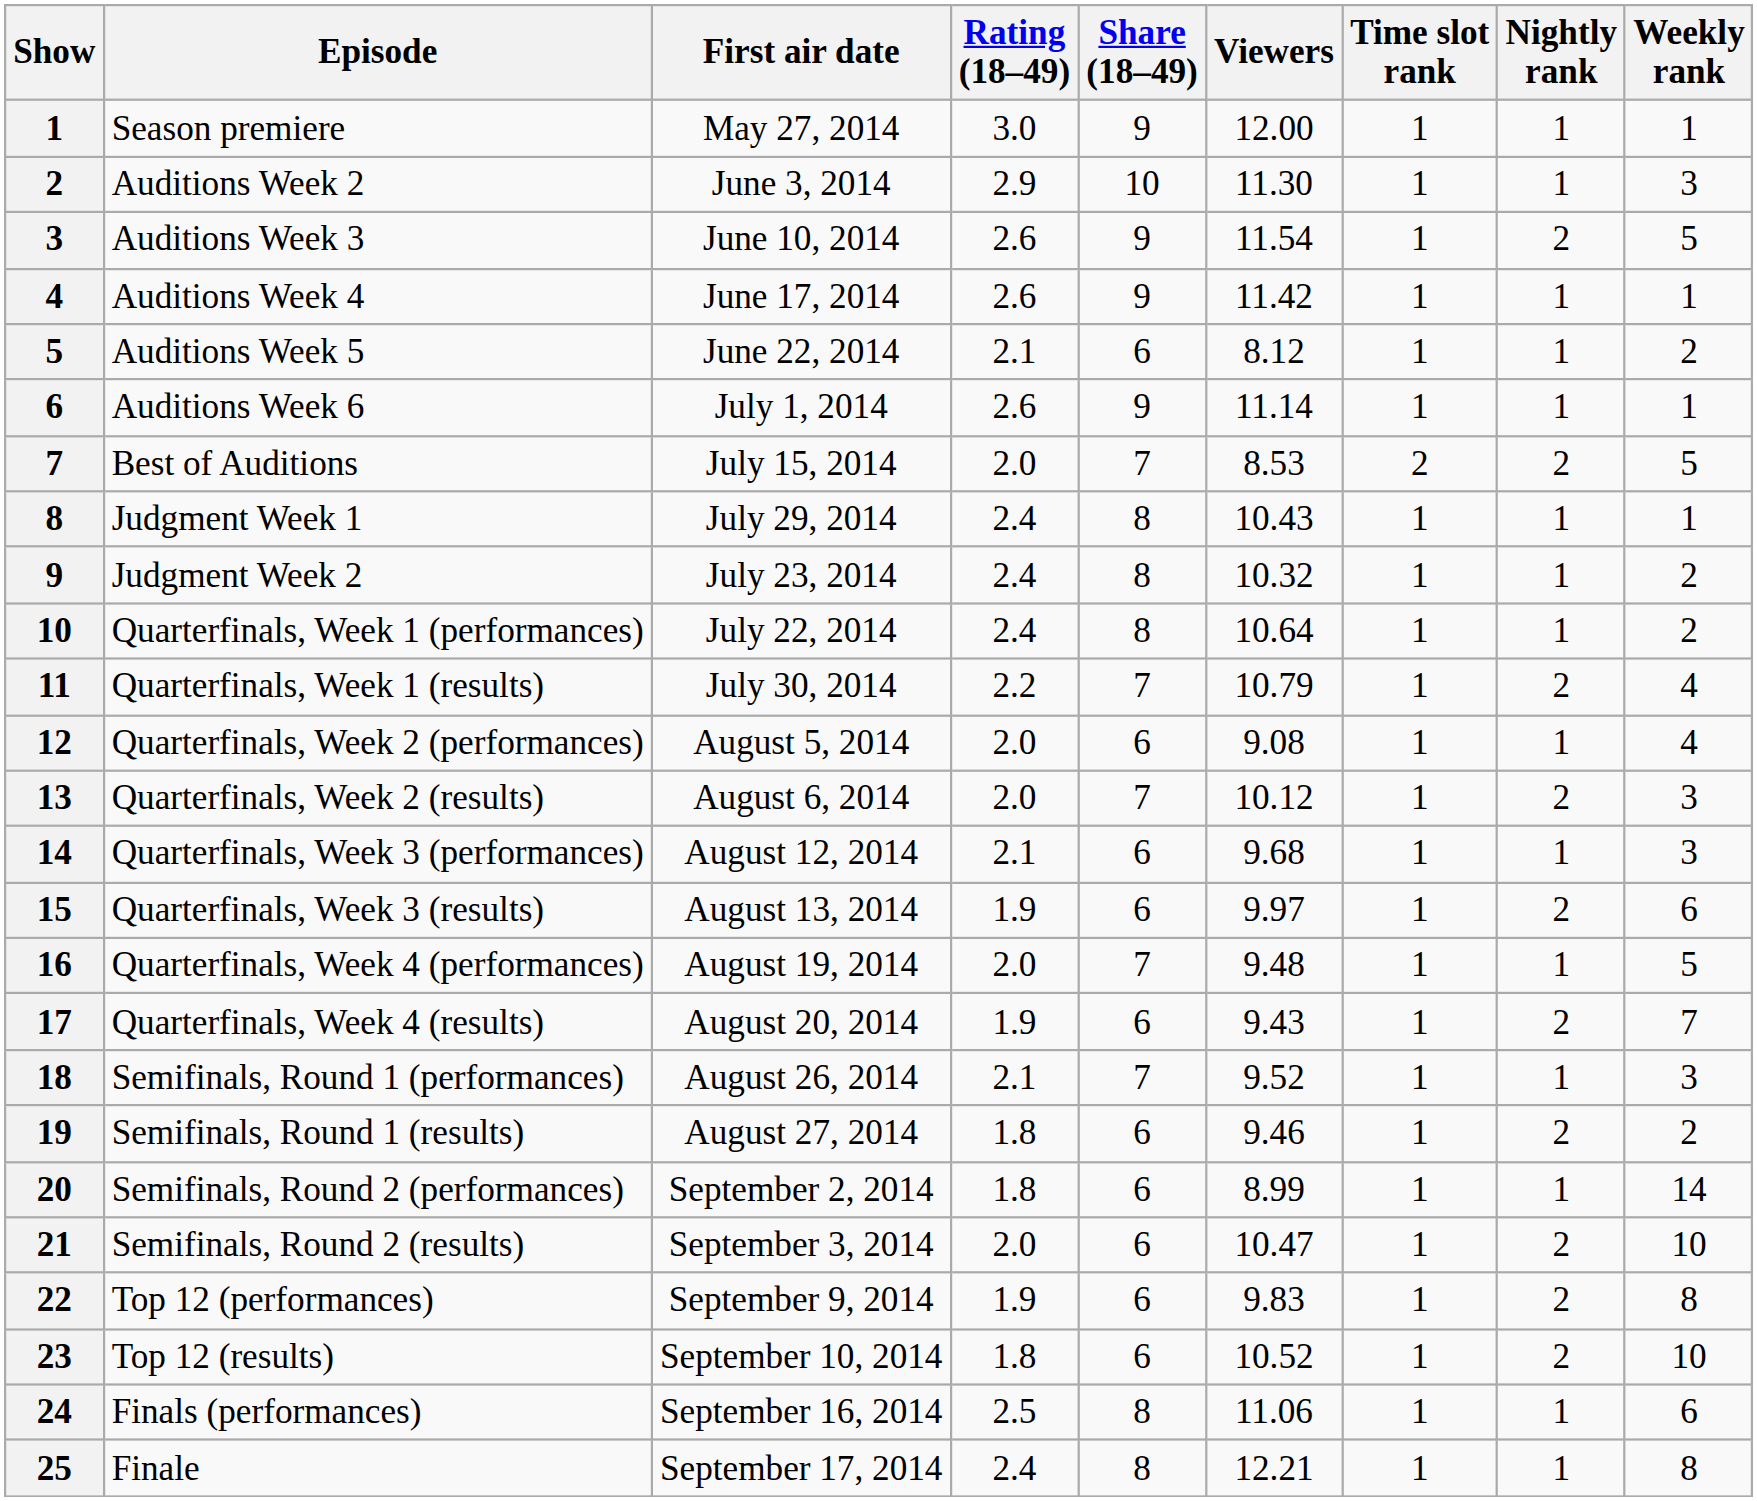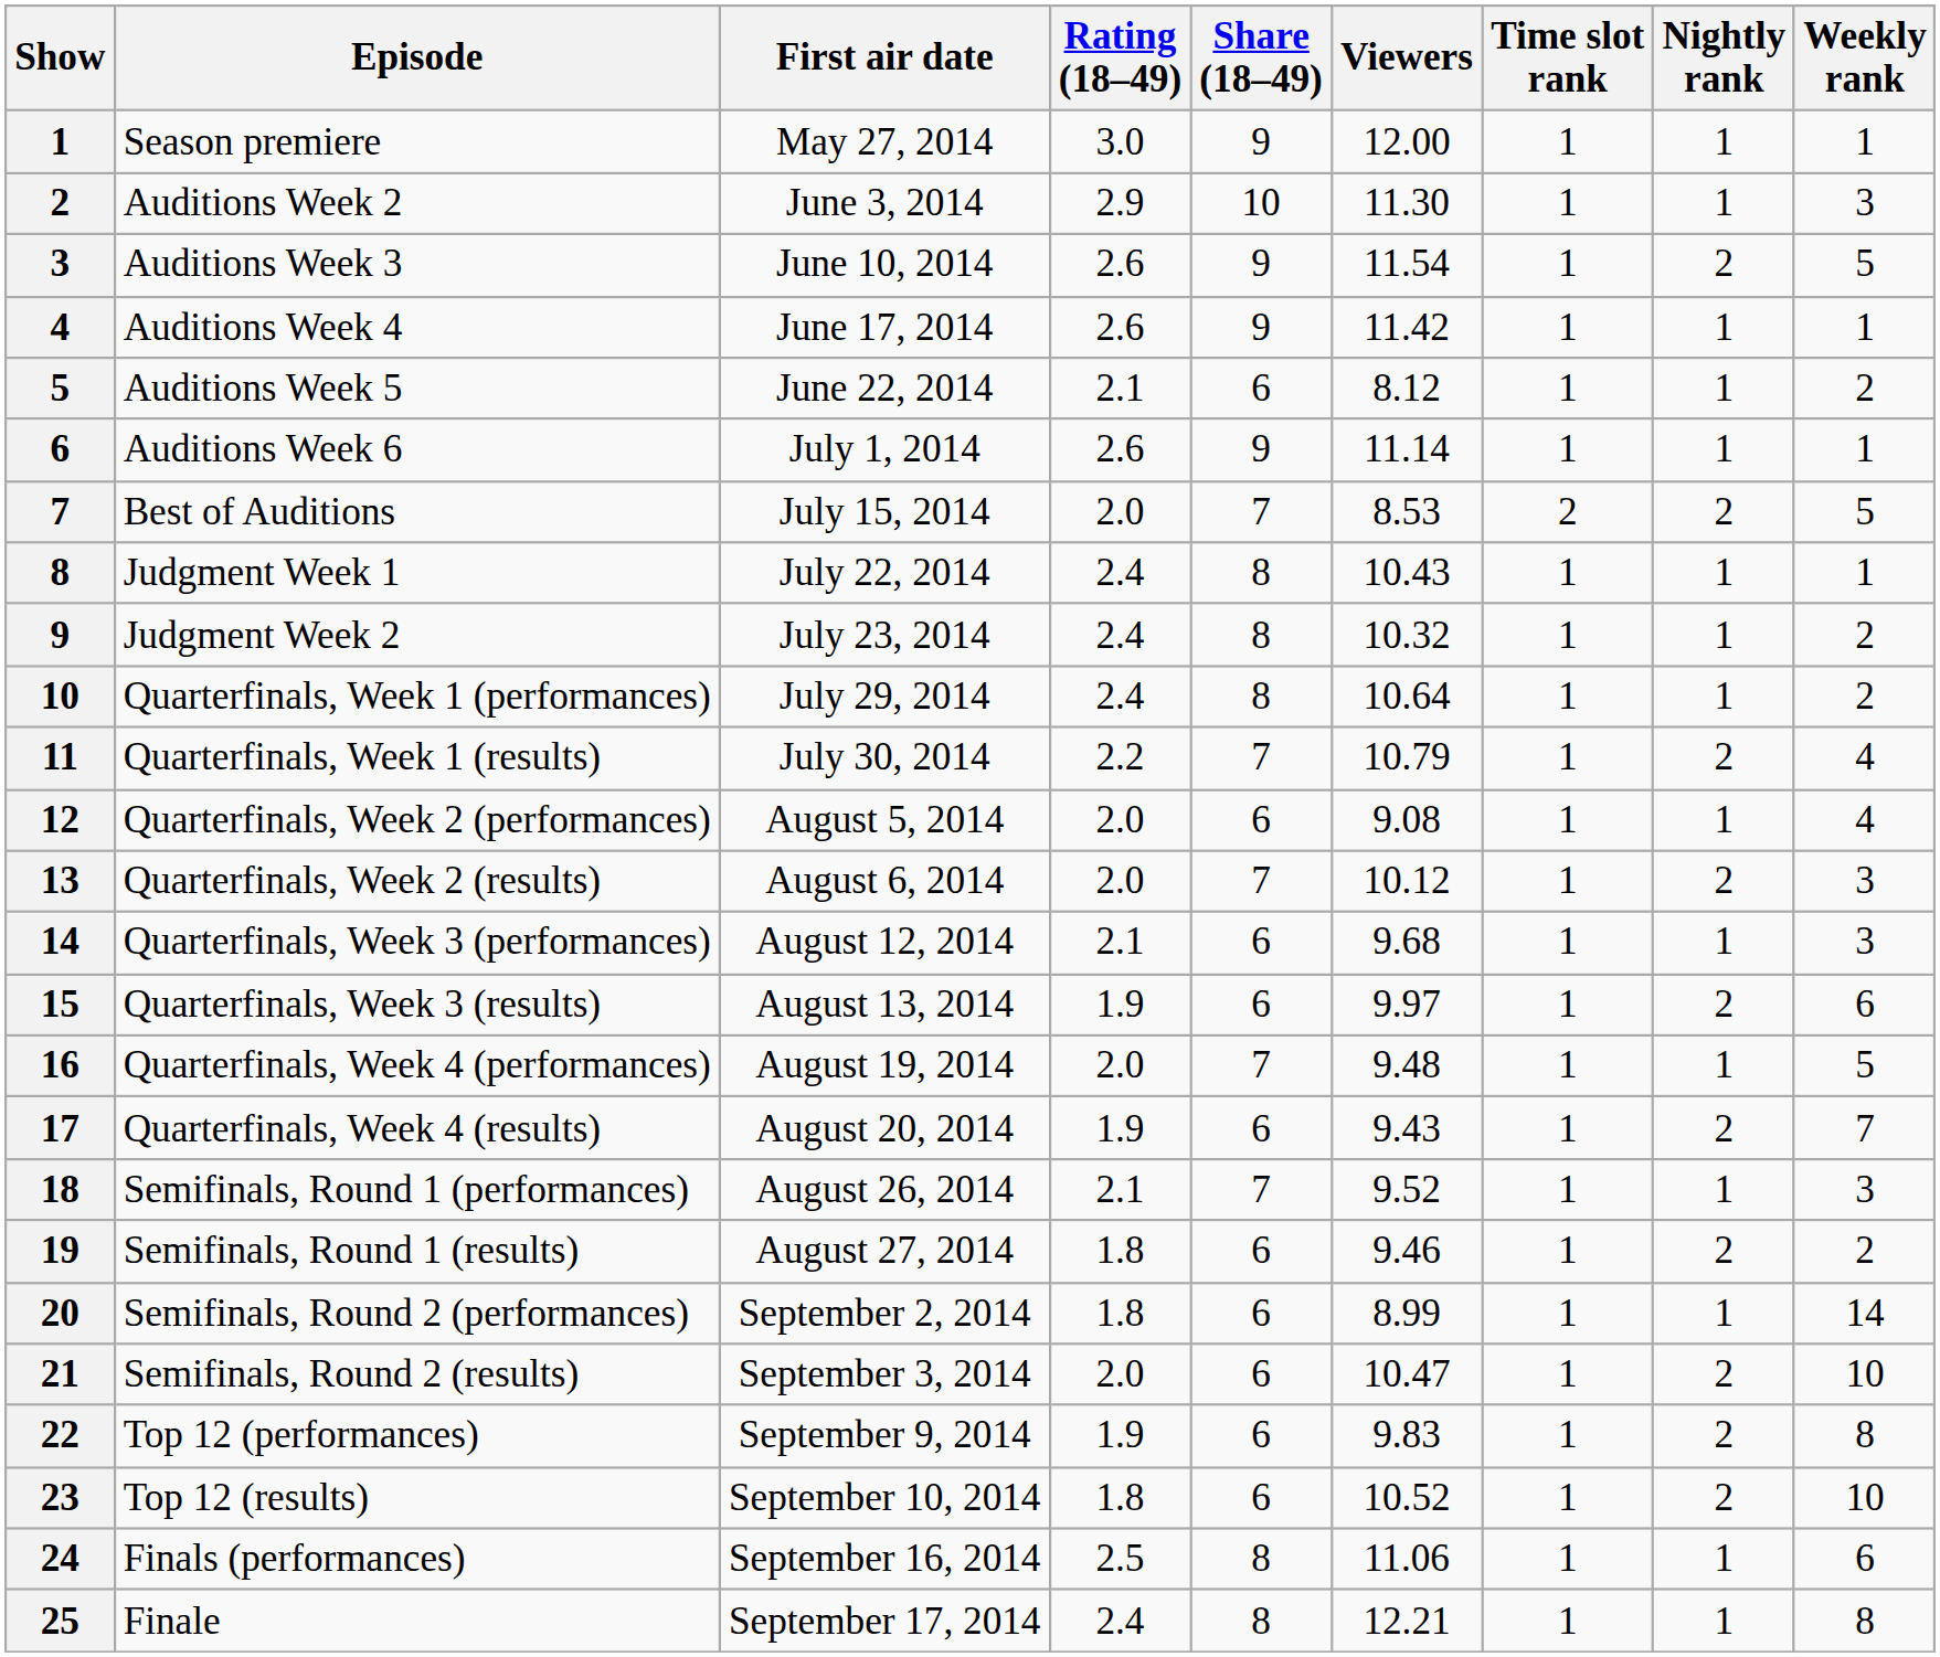 <table class="wikitable" style="text-align:center">
 <tr>
 <th>Show</th>
 <th>Episode</th>
 <th>First air date</th>
 <th><a href='#'>Rating</a><br>(18–49)</th>
 <th><a href='#'>Share</a><br>(18–49)</th>
 <th>Viewers<br></th>
 <th>Time slot<br>rank</th>
 <th>Nightly<br>rank</th>
 <th>Weekly<br>rank</th>
 </tr>
 <tr>
 <th>1</th>
 <td style="text-align:left;">Season premiere</td>
 <td>May 27, 2014</td>
 <td>3.0</td>
 <td>9</td>
 <td>12.00 </td>
 <td>1</td>
 <td>1</td>
 <td>1 </td>
 </tr>
 <tr>
 <th>2</th>
 <td style="text-align:left;">Auditions Week 2</td>
 <td>June 3, 2014</td>
 <td>2.9</td>
 <td>10</td>
 <td>11.30 </td>
 <td>1</td>
 <td>1</td>
 <td>3 </td>
 </tr>
 <tr>
 <th>3</th>
 <td style="text-align:left;">Auditions Week 3</td>
 <td>June 10, 2014</td>
 <td>2.6</td>
 <td>9</td>
 <td>11.54 </td>
 <td>1</td>
 <td>2</td>
 <td>5 </td>
 </tr>
 <tr>
 <th>4</th>
 <td style="text-align:left;">Auditions Week 4</td>
 <td>June 17, 2014</td>
 <td>2.6</td>
 <td>9</td>
 <td>11.42 </td>
 <td>1</td>
 <td>1</td>
 <td>1 </td>
 </tr>
 <tr>
 <th>5</th>
 <td style="text-align:left;">Auditions Week 5</td>
 <td>June 22, 2014</td>
 <td>2.1</td>
 <td>6</td>
 <td>8.12 </td>
 <td>1</td>
 <td>1</td>
 <td>2 </td>
 </tr>
 <tr>
 <th>6</th>
 <td style="text-align:left;">Auditions Week 6</td>
 <td>July 1, 2014</td>
 <td>2.6</td>
 <td>9</td>
 <td>11.14 </td>
 <td>1</td>
 <td>1</td>
 <td>1 </td>
 </tr>
 <tr>
 <th>7</th>
 <td style="text-align:left;">Best of Auditions</td>
 <td>July 15, 2014</td>
 <td>2.0</td>
 <td>7</td>
 <td>8.53 </td>
 <td>2</td>
 <td>2</td>
 <td>5 </td>
 </tr>
 <tr>
 <th>8</th>
 <td style="text-align:left;">Judgment Week 1</td>
-<td>July 29, 2014</td>
+<td>July 22, 2014</td>
 <td>2.4</td>
 <td>8</td>
 <td>10.43 </td>
 <td>1</td>
 <td>1</td>
 <td>1 </td>
 </tr>
 <tr>
 <th>9</th>
 <td style="text-align:left;">Judgment Week 2</td>
 <td>July 23, 2014</td>
 <td>2.4</td>
 <td>8</td>
 <td>10.32 </td>
 <td>1</td>
 <td>1</td>
 <td>2 </td>
 </tr>
 <tr>
 <th>10</th>
 <td style="text-align:left;">Quarterfinals, Week 1 (performances)</td>
-<td>July 22, 2014</td>
+<td>July 29, 2014</td>
 <td>2.4</td>
 <td>8</td>
 <td>10.64 </td>
 <td>1</td>
 <td>1</td>
 <td>2 </td>
 </tr>
 <tr>
 <th>11</th>
 <td style="text-align:left;">Quarterfinals, Week 1 (results)</td>
 <td>July 30, 2014</td>
 <td>2.2</td>
 <td>7</td>
 <td>10.79 </td>
 <td>1</td>
 <td>2</td>
 <td>4 </td>
 </tr>
 <tr>
 <th>12</th>
 <td style="text-align:left;">Quarterfinals, Week 2 (performances)</td>
 <td>August 5, 2014</td>
 <td>2.0</td>
 <td>6</td>
 <td>9.08 </td>
 <td>1</td>
 <td>1</td>
 <td>4 </td>
 </tr>
 <tr>
 <th>13</th>
 <td style="text-align:left;">Quarterfinals, Week 2 (results)</td>
 <td>August 6, 2014</td>
 <td>2.0</td>
 <td>7</td>
 <td>10.12 </td>
 <td>1</td>
 <td>2</td>
 <td>3 </td>
 </tr>
 <tr>
 <th>14</th>
 <td style="text-align:left;">Quarterfinals, Week 3 (performances)</td>
 <td>August 12, 2014</td>
 <td>2.1</td>
 <td>6</td>
 <td>9.68 </td>
 <td>1</td>
 <td>1</td>
 <td>3 </td>
 </tr>
 <tr>
 <th>15</th>
 <td style="text-align:left;">Quarterfinals, Week 3 (results)</td>
 <td>August 13, 2014</td>
 <td>1.9</td>
 <td>6</td>
 <td>9.97 </td>
 <td>1</td>
 <td>2</td>
 <td>6 </td>
 </tr>
 <tr>
 <th>16</th>
 <td style="text-align:left;">Quarterfinals, Week 4 (performances)</td>
 <td>August 19, 2014</td>
 <td>2.0</td>
 <td>7</td>
 <td>9.48 </td>
 <td>1</td>
 <td>1</td>
 <td>5 </td>
 </tr>
 <tr>
 <th>17</th>
 <td style="text-align:left;">Quarterfinals, Week 4 (results)</td>
 <td>August 20, 2014</td>
 <td>1.9</td>
 <td>6</td>
 <td>9.43 </td>
 <td>1</td>
 <td>2</td>
 <td>7 </td>
 </tr>
 <tr>
 <th>18</th>
 <td style="text-align:left;">Semifinals, Round 1 (performances)</td>
 <td>August 26, 2014</td>
 <td>2.1</td>
 <td>7</td>
 <td>9.52 </td>
 <td>1</td>
 <td>1</td>
 <td>3 </td>
 </tr>
 <tr>
 <th>19</th>
 <td style="text-align:left;">Semifinals, Round 1 (results)</td>
 <td>August 27, 2014</td>
 <td>1.8</td>
 <td>6</td>
 <td>9.46 </td>
 <td>1</td>
 <td>2</td>
 <td>2 </td>
 </tr>
 <tr>
 <th>20</th>
 <td style="text-align:left;">Semifinals, Round 2 (performances)</td>
 <td>September 2, 2014</td>
 <td>1.8</td>
 <td>6</td>
 <td>8.99 </td>
 <td>1</td>
 <td>1</td>
 <td>14 </td>
 </tr>
 <tr>
 <th>21</th>
 <td style="text-align:left;">Semifinals, Round 2 (results)</td>
 <td>September 3, 2014</td>
 <td>2.0</td>
 <td>6</td>
 <td>10.47 </td>
 <td>1</td>
 <td>2</td>
 <td>10 </td>
 </tr>
 <tr>
 <th>22</th>
 <td style="text-align:left;">Top 12 (performances)</td>
 <td>September 9, 2014</td>
 <td>1.9</td>
 <td>6</td>
 <td>9.83 </td>
 <td>1</td>
 <td>2</td>
 <td>8 </td>
 </tr>
 <tr>
 <th>23</th>
 <td style="text-align:left;">Top 12 (results)</td>
 <td>September 10, 2014</td>
 <td>1.8</td>
 <td>6</td>
 <td>10.52 </td>
 <td>1</td>
 <td>2</td>
 <td>10 </td>
 </tr>
 <tr>
 <th>24</th>
 <td style="text-align:left;">Finals (performances)</td>
 <td>September 16, 2014</td>
 <td>2.5</td>
 <td>8</td>
 <td>11.06 </td>
 <td>1</td>
 <td>1</td>
 <td>6 </td>
 </tr>
 <tr>
 <th>25</th>
 <td style="text-align:left;">Finale</td>
 <td>September 17, 2014</td>
 <td>2.4</td>
 <td>8</td>
 <td>12.21 </td>
 <td>1</td>
 <td>1</td>
 <td>8 </td>
 </tr>
 <tr>
 </tr>
 </table>
